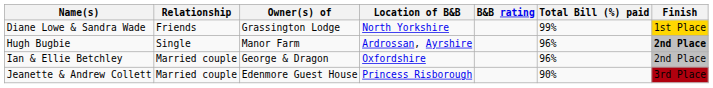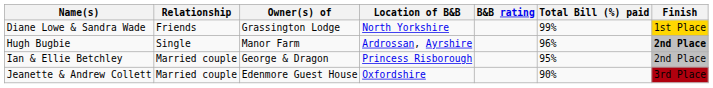 <table class="wikitable sortable">
 <tr>
 <th>Name(s)</th>
 <th>Relationship</th>
 <th>Owner(s) of</th>
 <th>Location of B&B</th>
 <th>B&B <a href='#'>rating</a></th>
 <th>Total Bill (%) paid</th>
 <th>Finish</th>
 </tr>
 <tr>
 <td>Diane Lowe & Sandra Wade</td>
 <td>Friends</td>
 <td>Grassington Lodge</td>
 <td><a href='#'>North Yorkshire</a></td>
 <td></td>
 <td>99%</td>
 <td bgcolor="gold">1st Place</td>
 </tr>
 <tr>
 <td>Hugh Bugbie</td>
 <td>Single</td>
 <td>Manor Farm</td>
 <td><a href='#'>Ardrossan</a>, <a href='#'>Ayrshire</a></td>
 <td></td>
 <td>96%</td>
 <td bgcolor="silver"><strong>2nd Place</strong></td>
 </tr>
 <tr>
 <td>Ian & Ellie Betchley</td>
 <td>Married couple</td>
 <td>George & Dragon</td>
-<td><a href='#'>Oxfordshire</a></td>
+<td><a href='#'>Princess Risborough</a></td>
 <td></td>
-<td>96%</td>
+<td>95%</td>
 <td bgcolor="silver">2nd Place</td>
 </tr>
 <tr>
 <td>Jeanette & Andrew Collett</td>
 <td>Married couple</td>
 <td>Edenmore Guest House</td>
-<td><a href='#'>Princess Risborough</a></td>
+<td><a href='#'>Oxfordshire</a></td>
 <td></td>
 <td>90%</td>
 <td bgcolor="bronze">3rd Place</td>
 </tr>
 </table>
